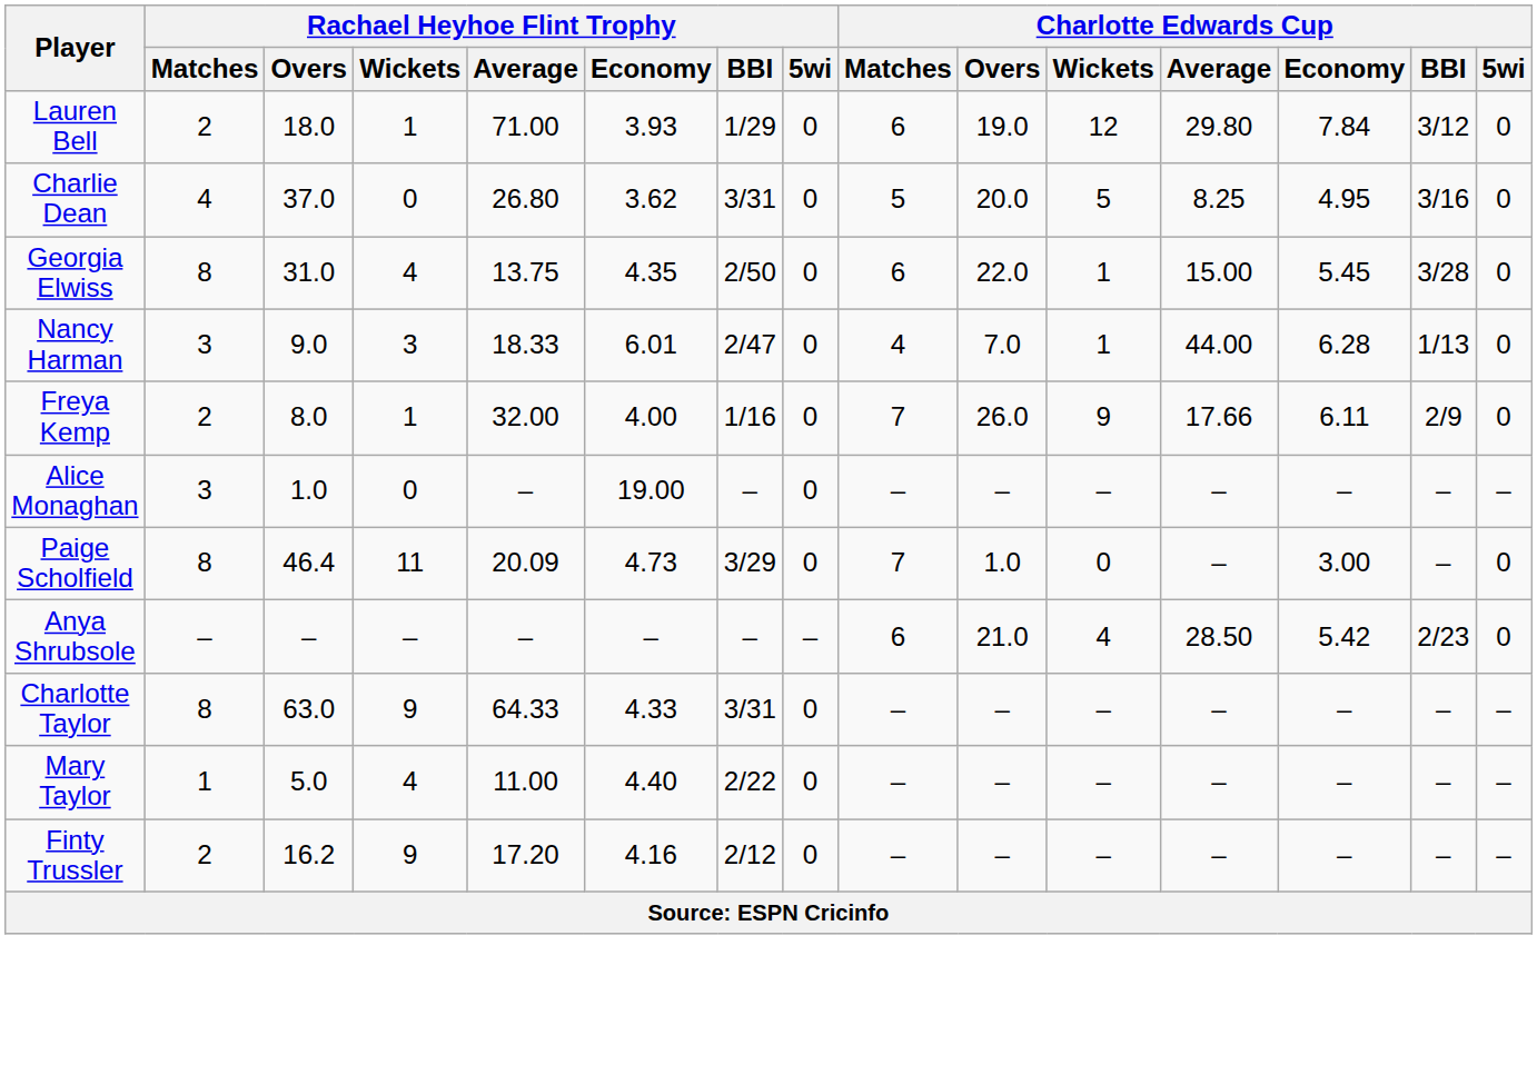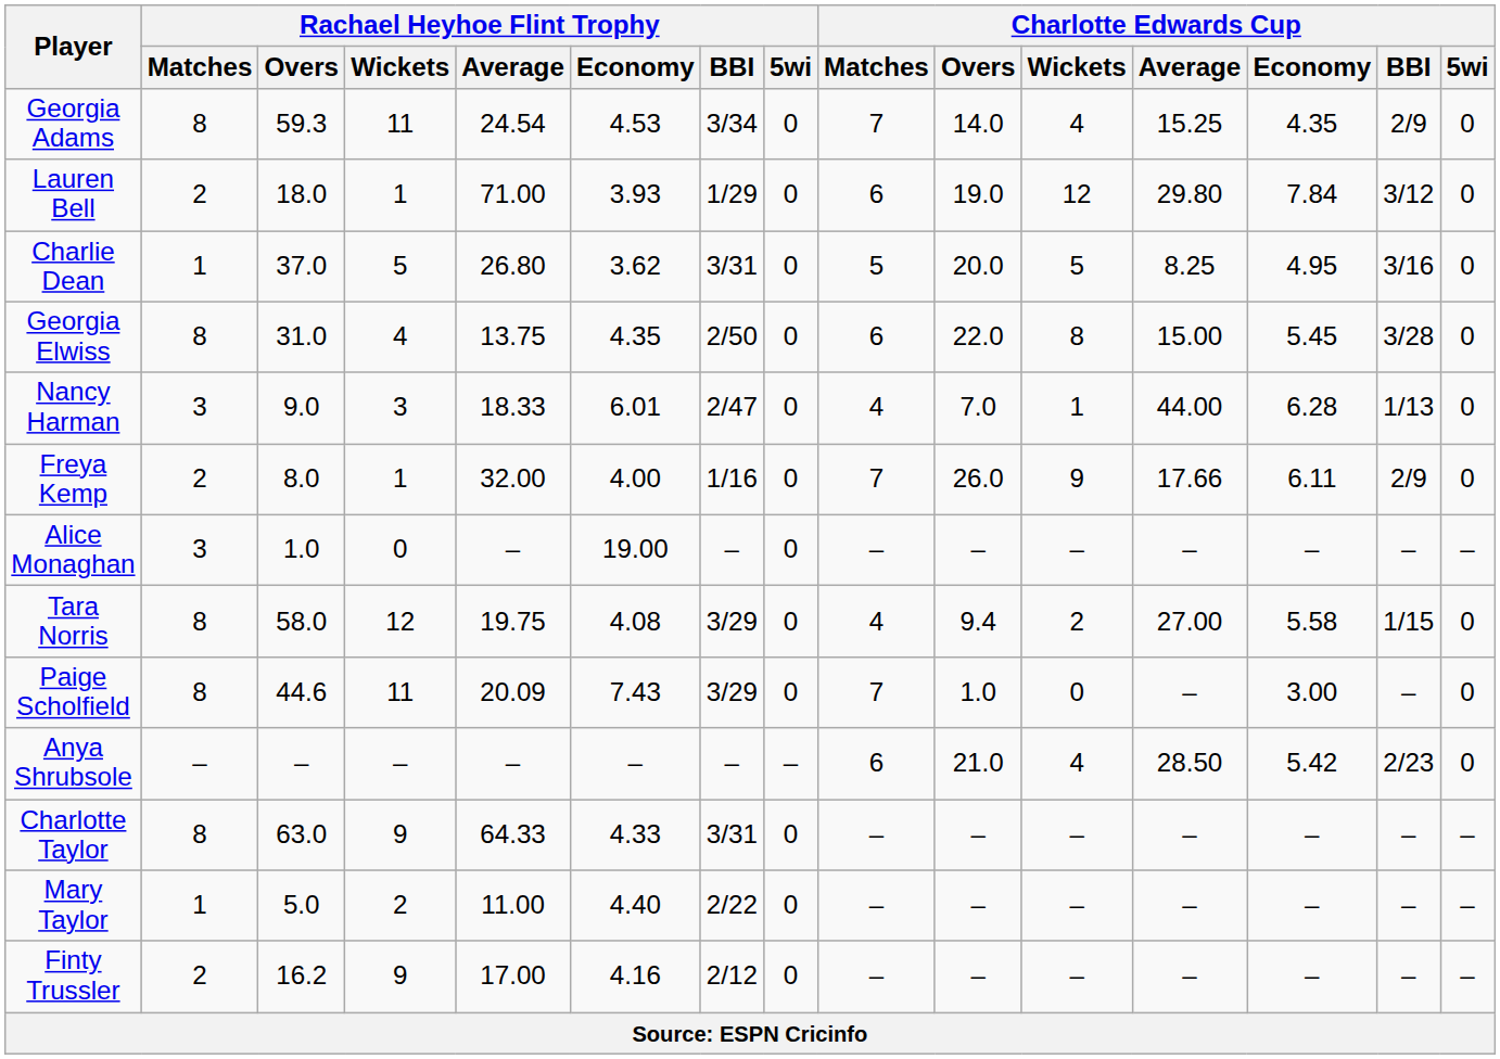 <table class="wikitable" style="text-align:center; width:86%;">
 <tr>
 <th rowspan=2>Player</th>
 <th colspan=7><a href='#'>Rachael Heyhoe Flint Trophy</a></th>
 <th colspan=7><a href='#'>Charlotte Edwards Cup</a></th>
 </tr>
 <tr>
 <th>Matches</th>
 <th>Overs</th>
 <th>Wickets</th>
 <th>Average</th>
 <th>Economy</th>
 <th>BBI</th>
 <th>5wi</th>
 <th>Matches</th>
 <th>Overs</th>
 <th>Wickets</th>
 <th>Average</th>
 <th>Economy</th>
 <th>BBI</th>
 <th>5wi</th>
 </tr>
 <tr>
+<td><a href='#'>Georgia Adams</a></td>
+<td>8</td>
+<td>59.3</td>
+<td>11</td>
+<td>24.54</td>
+<td>4.53</td>
+<td>3/34</td>
+<td>0</td>
+<td>7</td>
+<td>14.0</td>
+<td>4</td>
+<td>15.25</td>
+<td>4.35</td>
+<td>2/9</td>
+<td>0</td>
+</tr>
+<tr>
 <td><a href='#'>Lauren Bell</a></td>
 <td>2</td>
 <td>18.0</td>
 <td>1</td>
 <td>71.00</td>
 <td>3.93</td>
 <td>1/29</td>
 <td>0</td>
 <td>6</td>
 <td>19.0</td>
 <td>12</td>
 <td>29.80</td>
 <td>7.84</td>
 <td>3/12</td>
 <td>0</td>
 </tr>
 <tr>
 <td><a href='#'>Charlie Dean</a></td>
-<td>4</td>
+<td>1</td>
 <td>37.0</td>
-<td>0</td>
+<td>5</td>
 <td>26.80</td>
 <td>3.62</td>
 <td>3/31</td>
 <td>0</td>
 <td>5</td>
 <td>20.0</td>
 <td>5</td>
 <td>8.25</td>
 <td>4.95</td>
 <td>3/16</td>
 <td>0</td>
 </tr>
 <tr>
 <td><a href='#'>Georgia Elwiss</a></td>
 <td>8</td>
 <td>31.0</td>
 <td>4</td>
 <td>13.75</td>
 <td>4.35</td>
 <td>2/50</td>
 <td>0</td>
 <td>6</td>
 <td>22.0</td>
-<td>1</td>
+<td>8</td>
 <td>15.00</td>
 <td>5.45</td>
 <td>3/28</td>
 <td>0</td>
 </tr>
 <tr>
 <td><a href='#'>Nancy Harman</a></td>
 <td>3</td>
 <td>9.0</td>
 <td>3</td>
 <td>18.33</td>
 <td>6.01</td>
 <td>2/47</td>
 <td>0</td>
 <td>4</td>
 <td>7.0</td>
 <td>1</td>
 <td>44.00</td>
 <td>6.28</td>
 <td>1/13</td>
 <td>0</td>
 </tr>
 <tr>
 <td><a href='#'>Freya Kemp</a></td>
 <td>2</td>
 <td>8.0</td>
 <td>1</td>
 <td>32.00</td>
 <td>4.00</td>
 <td>1/16</td>
 <td>0</td>
 <td>7</td>
 <td>26.0</td>
 <td>9</td>
 <td>17.66</td>
 <td>6.11</td>
 <td>2/9</td>
 <td>0</td>
 </tr>
 <tr>
 <td><a href='#'>Alice Monaghan</a></td>
 <td>3</td>
 <td>1.0</td>
 <td>0</td>
 <td>–</td>
 <td>19.00</td>
 <td>–</td>
 <td>0</td>
 <td>–</td>
 <td>–</td>
 <td>–</td>
 <td>–</td>
 <td>–</td>
 <td>–</td>
 <td>–</td>
 </tr>
 <tr>
+<td><a href='#'>Tara Norris</a></td>
+<td>8</td>
+<td>58.0</td>
+<td>12</td>
+<td>19.75</td>
+<td>4.08</td>
+<td>3/29</td>
+<td>0</td>
+<td>4</td>
+<td>9.4</td>
+<td>2</td>
+<td>27.00</td>
+<td>5.58</td>
+<td>1/15</td>
+<td>0</td>
+</tr>
+<tr>
 <td><a href='#'>Paige Scholfield</a></td>
 <td>8</td>
-<td>46.4</td>
+<td>44.6</td>
 <td>11</td>
 <td>20.09</td>
-<td>4.73</td>
+<td>7.43</td>
 <td>3/29</td>
 <td>0</td>
 <td>7</td>
 <td>1.0</td>
 <td>0</td>
 <td>–</td>
 <td>3.00</td>
 <td>–</td>
 <td>0</td>
 </tr>
 <tr>
 <td><a href='#'>Anya Shrubsole</a></td>
 <td>–</td>
 <td>–</td>
 <td>–</td>
 <td>–</td>
 <td>–</td>
 <td>–</td>
 <td>–</td>
 <td>6</td>
 <td>21.0</td>
 <td>4</td>
 <td>28.50</td>
 <td>5.42</td>
 <td>2/23</td>
 <td>0</td>
 </tr>
 <tr>
 <td><a href='#'>Charlotte Taylor</a></td>
 <td>8</td>
 <td>63.0</td>
 <td>9</td>
 <td>64.33</td>
 <td>4.33</td>
 <td>3/31</td>
 <td>0</td>
 <td>–</td>
 <td>–</td>
 <td>–</td>
 <td>–</td>
 <td>–</td>
 <td>–</td>
 <td>–</td>
 </tr>
 <tr>
 <td><a href='#'>Mary Taylor</a></td>
 <td>1</td>
 <td>5.0</td>
-<td>4</td>
+<td>2</td>
 <td>11.00</td>
 <td>4.40</td>
 <td>2/22</td>
 <td>0</td>
 <td>–</td>
 <td>–</td>
 <td>–</td>
 <td>–</td>
 <td>–</td>
 <td>–</td>
 <td>–</td>
 </tr>
 <tr>
 <td><a href='#'>Finty Trussler</a></td>
 <td>2</td>
 <td>16.2</td>
 <td>9</td>
-<td>17.20</td>
+<td>17.00</td>
 <td>4.16</td>
 <td>2/12</td>
 <td>0</td>
 <td>–</td>
 <td>–</td>
 <td>–</td>
 <td>–</td>
 <td>–</td>
 <td>–</td>
 <td>–</td>
 </tr>
 <tr>
 <th colspan="15"><small>Source: ESPN Cricinfo</small></th>
 </tr>
 </table>
